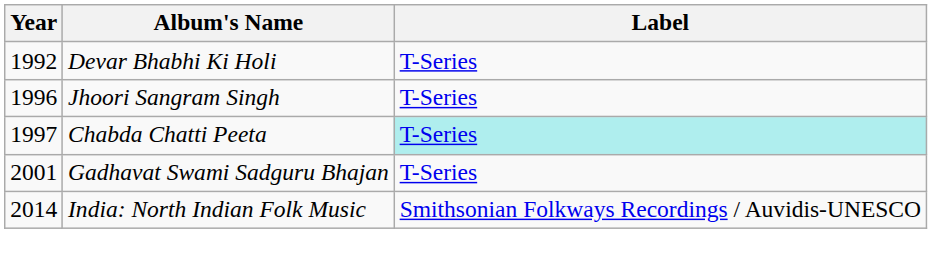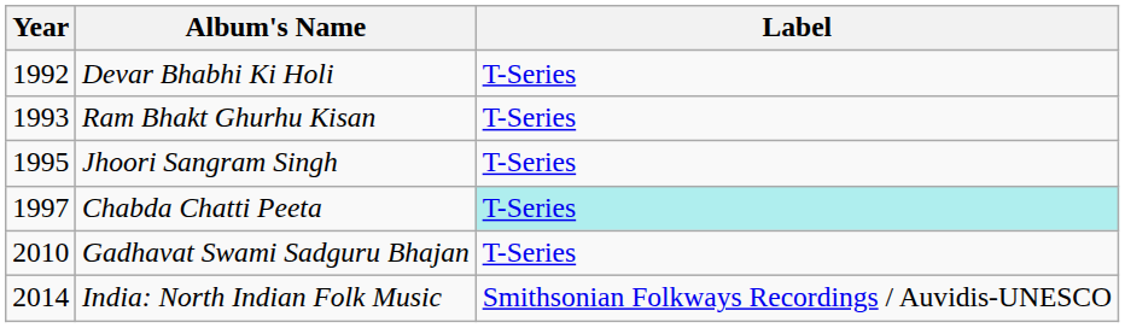 <table class="wikitable sortable">
 <tr>
 <th>Year</th>
 <th>Album's Name</th>
 <th>Label</th>
 </tr>
 <tr>
 <td>1992</td>
 <td><em>Devar Bhabhi Ki Holi</em></td>
 <td><a href='#'>T-Series</a></td>
 </tr>
 <tr>
-<td>1996</td>
+<td>1993</td>
+<td><em>Ram Bhakt Ghurhu Kisan</em></td>
+<td><a href='#'>T-Series</a></td>
+</tr>
+<tr>
+<td>1995</td>
 <td><em>Jhoori Sangram Singh</em></td>
 <td><a href='#'>T-Series</a></td>
 </tr>
 <tr>
 <td>1997</td>
 <td><em>Chabda Chatti Peeta</em></td>
 <td style="background: paleturquoise;"><a href='#'>T-Series</a></td>
 </tr>
 <tr>
-<td>2001</td>
+<td>2010</td>
 <td><em>Gadhavat Swami Sadguru Bhajan</em></td>
 <td><a href='#'>T-Series</a></td>
 </tr>
 <tr>
 <td>2014</td>
 <td><em>India: North Indian Folk Music</em></td>
 <td><a href='#'>Smithsonian Folkways Recordings</a> / Auvidis-UNESCO</td>
 </tr>
 </table>
